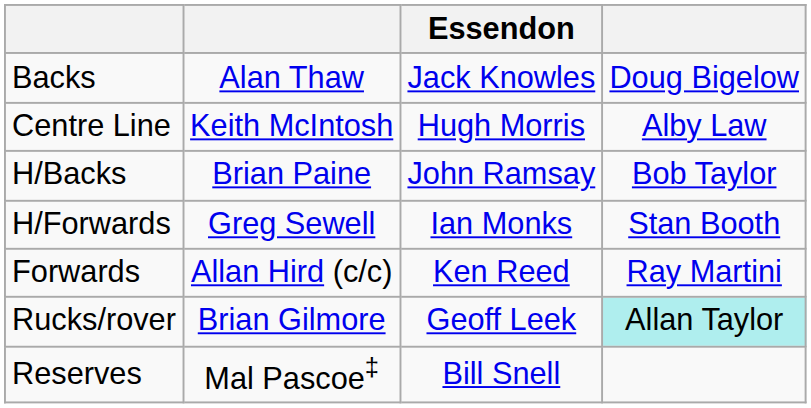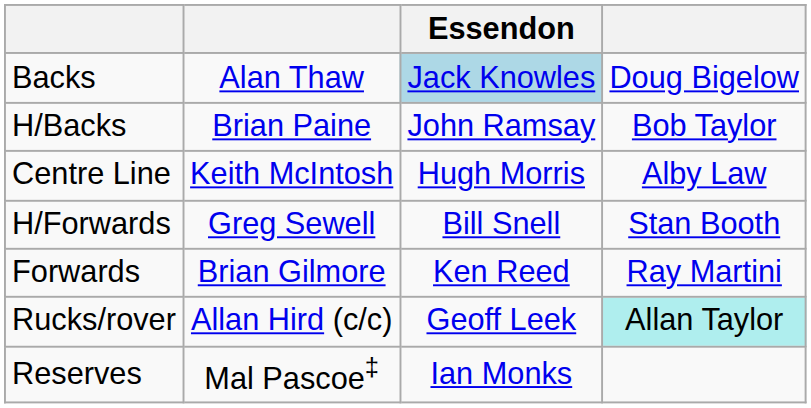 <table class="wikitable">
 <tr>
 <th></th>
 <th></th>
 <th>Essendon</th>
 <th></th>
 </tr>
 <tr>
 <td>Backs</td>
 <td align=center><a href='#'>Alan Thaw</a></td>
-<td align=center><a href='#'>Jack Knowles</a></td>
+<td align=center style="background: lightblue;"><a href='#'>Jack Knowles</a></td>
 <td align=center><a href='#'>Doug Bigelow</a></td>
+</tr>
+<tr>
+<td>H/Backs</td>
+<td align=center><a href='#'>Brian Paine</a></td>
+<td align=center><a href='#'>John Ramsay</a></td>
+<td align=center><a href='#'>Bob Taylor</a></td>
 </tr>
 <tr>
 <td>Centre Line</td>
 <td align=center><a href='#'>Keith McIntosh</a></td>
 <td align=center><a href='#'>Hugh Morris</a></td>
 <td align=center><a href='#'>Alby Law</a></td>
 </tr>
 <tr>
-<td>H/Backs</td>
-<td align=center><a href='#'>Brian Paine</a></td>
-<td align=center><a href='#'>John Ramsay</a></td>
-<td align=center><a href='#'>Bob Taylor</a></td>
-</tr>
-<tr>
 <td>H/Forwards</td>
 <td align=center><a href='#'>Greg Sewell</a></td>
-<td align=center><a href='#'>Ian Monks</a></td>
+<td align=center><a href='#'>Bill Snell</a></td>
 <td align=center><a href='#'>Stan Booth</a></td>
 </tr>
 <tr>
 <td>Forwards</td>
-<td align=center><a href='#'>Allan Hird</a> (c/c)</td>
+<td align=center><a href='#'>Brian Gilmore</a></td>
 <td align=center><a href='#'>Ken Reed</a></td>
 <td align=center><a href='#'>Ray Martini</a></td>
 </tr>
 <tr>
 <td>Rucks/rover</td>
-<td align=center><a href='#'>Brian Gilmore</a></td>
+<td align=center><a href='#'>Allan Hird</a> (c/c)</td>
 <td align=center><a href='#'>Geoff Leek</a></td>
 <td align=center style="background: paleturquoise;">Allan Taylor</td>
 </tr>
 <tr>
 <td>Reserves</td>
 <td align=center>Mal Pascoe<sup>‡</sup></td>
-<td align=center><a href='#'>Bill Snell</a></td>
+<td align=center><a href='#'>Ian Monks</a></td>
 <td align=center></td>
 </tr>
 </table>
